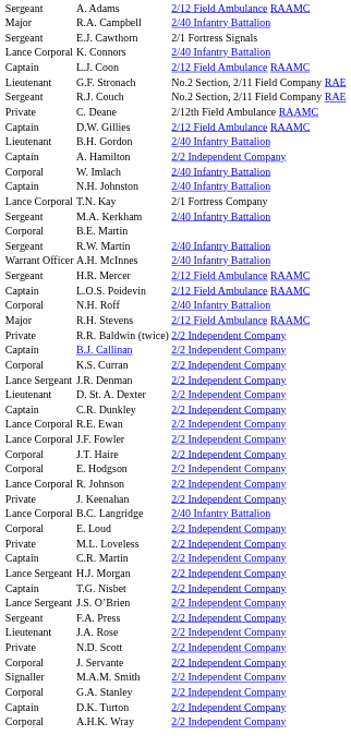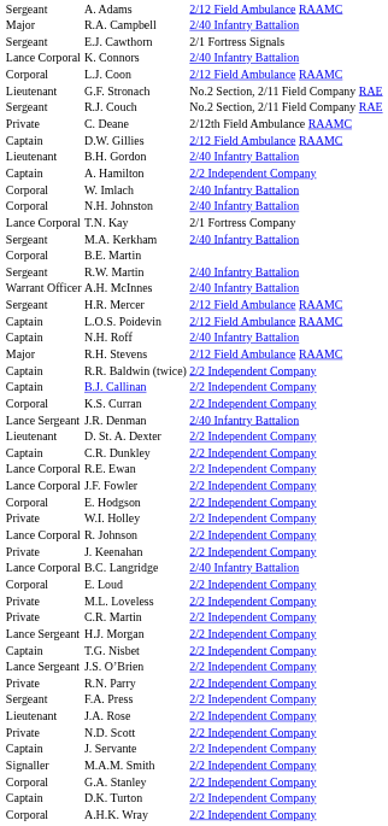 <table>
 <tr>
 <td>Sergeant</td>
 <td>A. Adams</td>
 <td> <a href='#'>2/12 Field Ambulance</a> <a href='#'>RAAMC</a></td>
 </tr>
 <tr>
 <td>Major</td>
 <td>R.A. Campbell</td>
 <td> <a href='#'>2/40 Infantry Battalion</a></td>
 </tr>
 <tr>
 <td>Sergeant</td>
 <td>E.J. Cawthorn</td>
 <td> 2/1 Fortress Signals</td>
 </tr>
 <tr>
 <td>Lance Corporal</td>
 <td>K. Connors</td>
 <td> <a href='#'>2/40 Infantry Battalion</a></td>
 </tr>
 <tr>
-<td>Captain</td>
+<td>Corporal</td>
 <td>L.J. Coon</td>
 <td> <a href='#'>2/12 Field Ambulance</a> <a href='#'>RAAMC</a></td>
 </tr>
 <tr>
 <td>Lieutenant</td>
 <td>G.F. Stronach</td>
 <td> No.2 Section, 2/11 Field Company <a href='#'>RAE</a></td>
 </tr>
 <tr>
 <td>Sergeant</td>
 <td>R.J. Couch</td>
 <td> No.2 Section, 2/11 Field Company <a href='#'>RAE</a></td>
 </tr>
 <tr>
 <td>Private</td>
 <td>C. Deane</td>
 <td> 2/12th Field Ambulance <a href='#'>RAAMC</a></td>
 </tr>
 <tr>
 <td>Captain</td>
 <td>D.W. Gillies</td>
 <td> <a href='#'>2/12 Field Ambulance</a> <a href='#'>RAAMC</a></td>
 </tr>
 <tr>
 <td>Lieutenant</td>
 <td>B.H. Gordon</td>
 <td> <a href='#'>2/40 Infantry Battalion</a></td>
 </tr>
 <tr>
 <td>Captain</td>
 <td>A. Hamilton</td>
 <td> <a href='#'>2/2 Independent Company</a></td>
 </tr>
 <tr>
 <td>Corporal</td>
 <td>W. Imlach</td>
 <td> <a href='#'>2/40 Infantry Battalion</a></td>
 </tr>
 <tr>
-<td>Captain</td>
+<td>Corporal</td>
 <td>N.H. Johnston</td>
 <td> <a href='#'>2/40 Infantry Battalion</a></td>
 </tr>
 <tr>
 <td>Lance Corporal</td>
 <td>T.N. Kay</td>
 <td> 2/1 Fortress Company</td>
 </tr>
 <tr>
 <td>Sergeant</td>
 <td>M.A. Kerkham</td>
 <td> <a href='#'>2/40 Infantry Battalion</a></td>
 </tr>
 <tr>
 <td>Corporal</td>
 <td>B.E. Martin</td>
 <td></td>
 </tr>
 <tr>
 <td>Sergeant</td>
 <td>R.W. Martin</td>
 <td> <a href='#'>2/40 Infantry Battalion</a></td>
 </tr>
 <tr>
 <td>Warrant Officer</td>
 <td>A.H. McInnes</td>
 <td> <a href='#'>2/40 Infantry Battalion</a></td>
 </tr>
 <tr>
 <td>Sergeant</td>
 <td>H.R. Mercer</td>
 <td> <a href='#'>2/12 Field Ambulance</a> <a href='#'>RAAMC</a></td>
 </tr>
 <tr>
 <td>Captain</td>
 <td>L.O.S. Poidevin</td>
 <td> <a href='#'>2/12 Field Ambulance</a> <a href='#'>RAAMC</a></td>
 </tr>
 <tr>
-<td>Corporal</td>
+<td>Captain</td>
 <td>N.H. Roff</td>
 <td> <a href='#'>2/40 Infantry Battalion</a></td>
 </tr>
 <tr>
 <td>Major</td>
 <td>R.H. Stevens</td>
 <td> <a href='#'>2/12 Field Ambulance</a> <a href='#'>RAAMC</a></td>
 </tr>
 <tr>
-<td>Private</td>
+<td>Captain</td>
 <td>R.R. Baldwin (twice)</td>
 <td> <a href='#'>2/2 Independent Company</a></td>
 </tr>
 <tr>
 <td>Captain</td>
 <td><a href='#'>B.J. Callinan</a></td>
 <td> <a href='#'>2/2 Independent Company</a></td>
 </tr>
 <tr>
 <td>Corporal</td>
 <td>K.S. Curran</td>
 <td> <a href='#'>2/2 Independent Company</a></td>
 </tr>
 <tr>
 <td>Lance Sergeant</td>
 <td>J.R. Denman</td>
-<td> <a href='#'>2/2 Independent Company</a></td>
+<td> <a href='#'>2/40 Infantry Battalion</a></td>
 </tr>
 <tr>
 <td>Lieutenant</td>
 <td>D. St. A. Dexter</td>
 <td> <a href='#'>2/2 Independent Company</a></td>
 </tr>
 <tr>
 <td>Captain</td>
 <td>C.R. Dunkley</td>
 <td> <a href='#'>2/2 Independent Company</a></td>
 </tr>
 <tr>
 <td>Lance Corporal</td>
 <td>R.E. Ewan</td>
 <td> <a href='#'>2/2 Independent Company</a></td>
 </tr>
 <tr>
 <td>Lance Corporal</td>
 <td>J.F. Fowler</td>
 <td> <a href='#'>2/2 Independent Company</a></td>
 </tr>
 <tr>
 <td>Corporal</td>
-<td>J.T. Haire</td>
+<td>E. Hodgson</td>
 <td> <a href='#'>2/2 Independent Company</a></td>
 </tr>
 <tr>
-<td>Corporal</td>
-<td>E. Hodgson</td>
+<td>Private</td>
+<td>W.I. Holley</td>
 <td> <a href='#'>2/2 Independent Company</a></td>
 </tr>
 <tr>
 <td>Lance Corporal</td>
 <td>R. Johnson</td>
 <td> <a href='#'>2/2 Independent Company</a></td>
 </tr>
 <tr>
 <td>Private</td>
 <td>J. Keenahan</td>
 <td> <a href='#'>2/2 Independent Company</a></td>
 </tr>
 <tr>
 <td>Lance Corporal</td>
 <td>B.C. Langridge</td>
 <td> <a href='#'>2/40 Infantry Battalion</a></td>
 </tr>
 <tr>
 <td>Corporal</td>
 <td>E. Loud</td>
 <td> <a href='#'>2/2 Independent Company</a></td>
 </tr>
 <tr>
 <td>Private</td>
 <td>M.L. Loveless</td>
 <td> <a href='#'>2/2 Independent Company</a></td>
 </tr>
 <tr>
-<td>Captain</td>
+<td>Private</td>
 <td>C.R. Martin</td>
 <td> <a href='#'>2/2 Independent Company</a></td>
 </tr>
 <tr>
 <td>Lance Sergeant</td>
 <td>H.J. Morgan</td>
 <td> <a href='#'>2/2 Independent Company</a></td>
 </tr>
 <tr>
 <td>Captain</td>
 <td>T.G. Nisbet</td>
 <td> <a href='#'>2/2 Independent Company</a></td>
 </tr>
 <tr>
 <td>Lance Sergeant</td>
 <td>J.S. O’Brien</td>
 <td> <a href='#'>2/2 Independent Company</a></td>
 </tr>
 <tr>
+<td>Private</td>
+<td>R.N. Parry</td>
+<td> <a href='#'>2/2 Independent Company</a></td>
+</tr>
+<tr>
 <td>Sergeant</td>
 <td>F.A. Press</td>
 <td> <a href='#'>2/2 Independent Company</a></td>
 </tr>
 <tr>
 <td>Lieutenant</td>
 <td>J.A. Rose</td>
 <td> <a href='#'>2/2 Independent Company</a></td>
 </tr>
 <tr>
 <td>Private</td>
 <td>N.D. Scott</td>
 <td> <a href='#'>2/2 Independent Company</a></td>
 </tr>
 <tr>
-<td>Corporal</td>
+<td>Captain</td>
 <td>J. Servante</td>
 <td> <a href='#'>2/2 Independent Company</a></td>
 </tr>
 <tr>
 <td>Signaller</td>
 <td>M.A.M. Smith</td>
 <td> <a href='#'>2/2 Independent Company</a></td>
 </tr>
 <tr>
 <td>Corporal</td>
 <td>G.A. Stanley</td>
 <td> <a href='#'>2/2 Independent Company</a></td>
 </tr>
 <tr>
 <td>Captain</td>
 <td>D.K. Turton</td>
 <td> <a href='#'>2/2 Independent Company</a></td>
 </tr>
 <tr>
 <td>Corporal</td>
 <td>A.H.K. Wray</td>
 <td> <a href='#'>2/2 Independent Company</a></td>
 </tr>
 </table>
